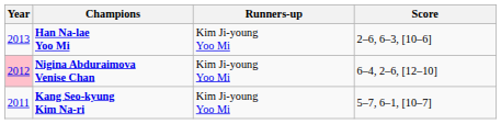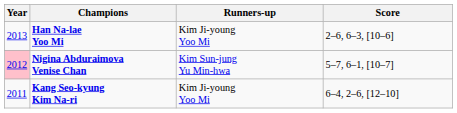 <table class="wikitable" style="font-size:90%">
 <tr>
 <th>Year</th>
 <th width="200">Champions</th>
 <th width="200">Runners-up</th>
 <th width="175">Score</th>
 </tr>
 <tr>
 <td><a href='#'>2013</a></td>
 <td> <strong><a href='#'>Han Na-lae</a></strong> <br>  <strong><a href='#'>Yoo Mi</a></strong></td>
 <td> Kim Ji-young <br>  <a href='#'>Yoo Mi</a></td>
 <td>2–6, 6–3, [10–6]</td>
 </tr>
 <tr>
 <td style="background: pink;"><a href='#'>2012</a></td>
 <td> <strong><a href='#'>Nigina Abduraimova</a></strong> <br>  <strong><a href='#'>Venise Chan</a></strong></td>
-<td> Kim Ji-young <br>  <a href='#'>Yoo Mi</a></td>
-<td>6–4, 2–6, [12–10]</td>
+<td> <a href='#'>Kim Sun-jung</a> <br>  <a href='#'>Yu Min-hwa</a></td>
+<td>5–7, 6–1, [10–7]</td>
 </tr>
 <tr>
 <td><a href='#'>2011</a></td>
 <td> <strong><a href='#'>Kang Seo-kyung</a></strong> <br>  <strong><a href='#'>Kim Na-ri</a></strong></td>
 <td> Kim Ji-young <br>  <a href='#'>Yoo Mi</a></td>
-<td>5–7, 6–1, [10–7]</td>
+<td>6–4, 2–6, [12–10]</td>
 </tr>
 </table>
